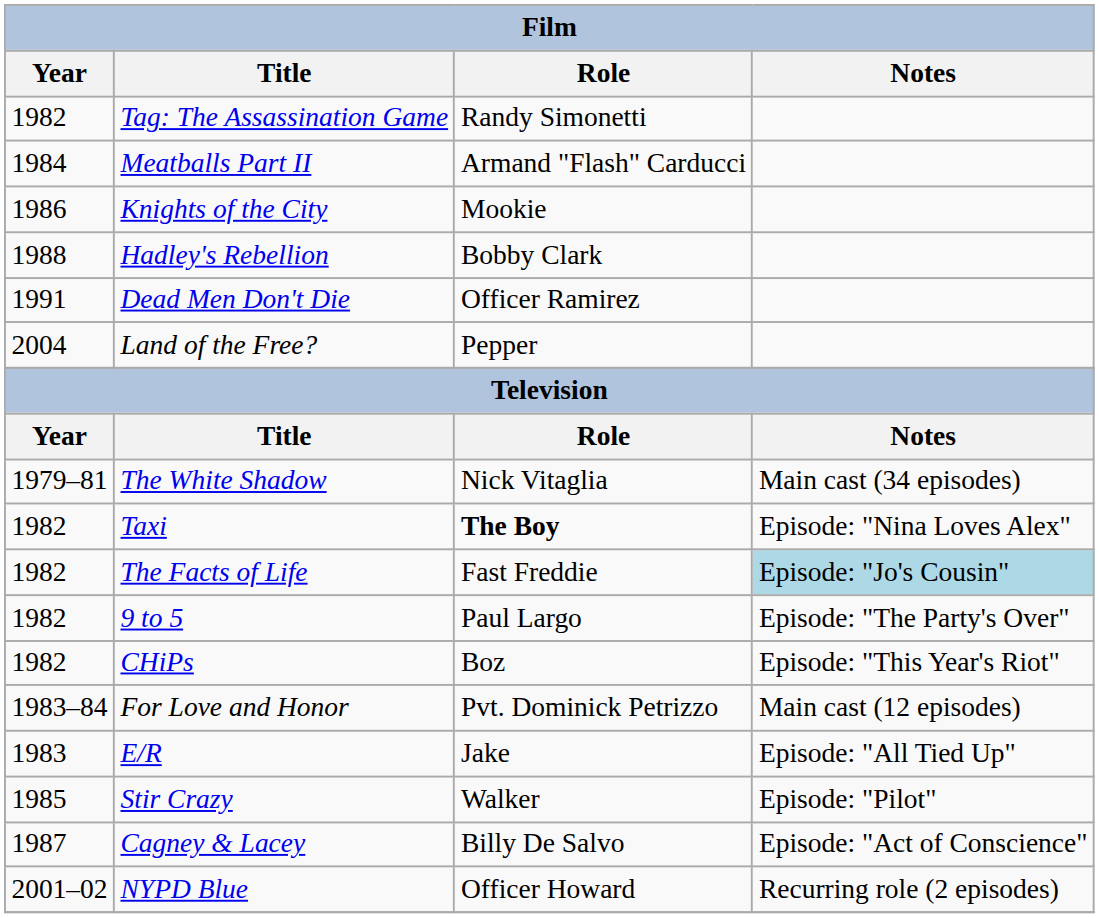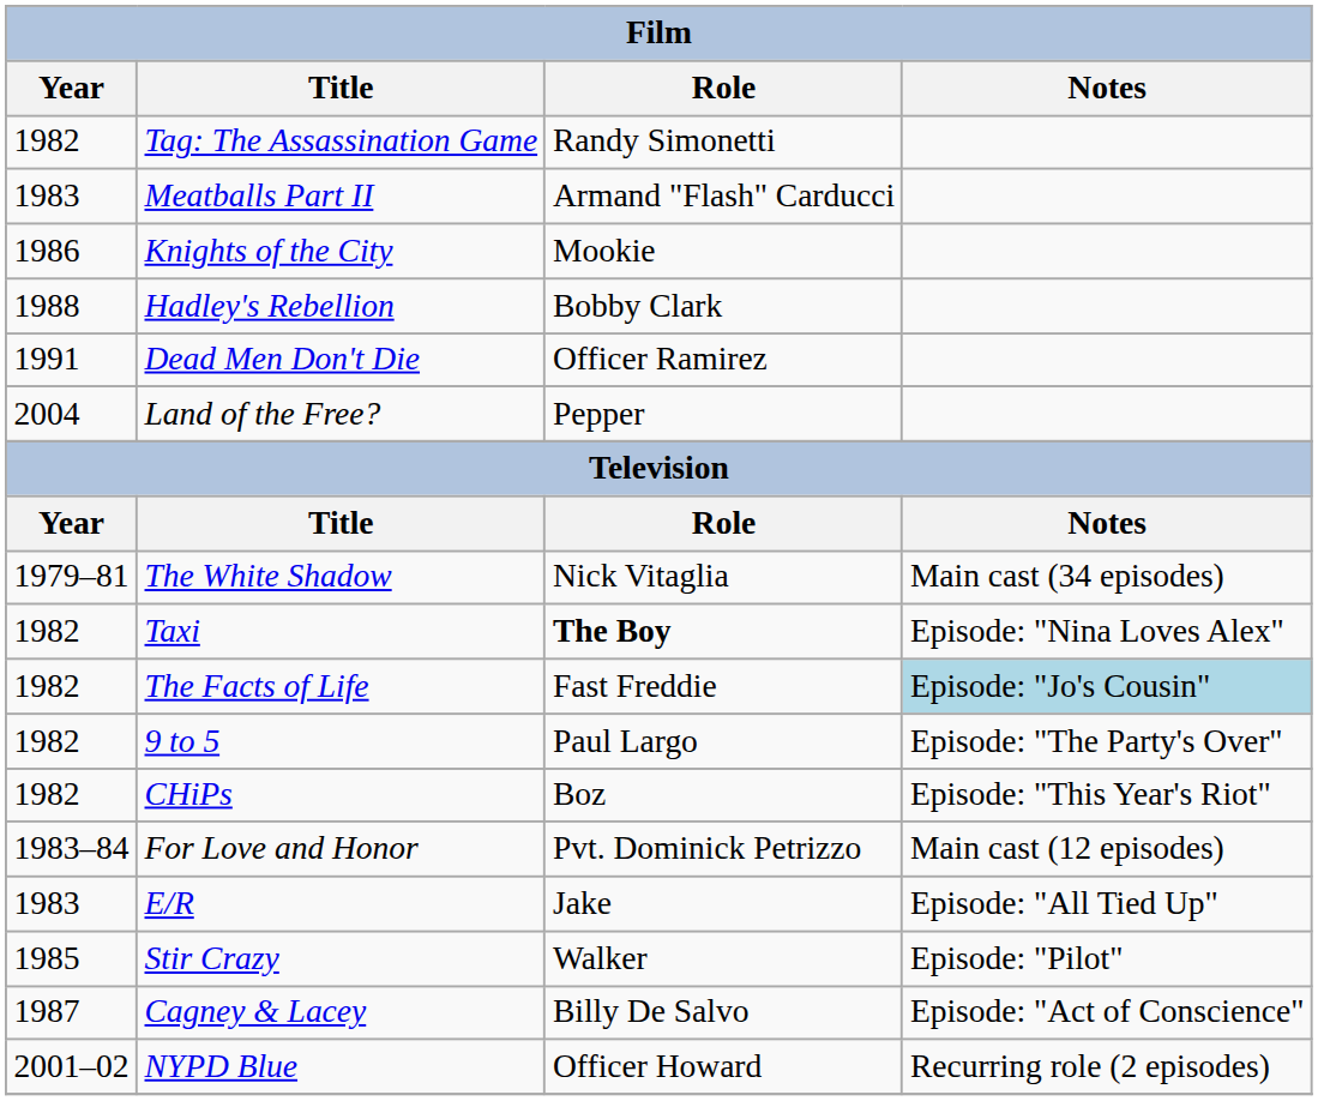 <table class="wikitable" style="font-size: 90%;">
 <tr>
 <th colspan="4" style="background: LightSteelBlue;">Film</th>
 </tr>
 <tr>
 <th>Year</th>
 <th>Title</th>
 <th>Role</th>
 <th>Notes</th>
 </tr>
 <tr>
 <td>1982</td>
 <td><em><a href='#'>Tag: The Assassination Game</a></em></td>
 <td>Randy Simonetti</td>
 <td></td>
 </tr>
 <tr>
-<td>1984</td>
+<td>1983</td>
 <td><em><a href='#'>Meatballs Part II</a></em></td>
 <td>Armand "Flash" Carducci</td>
 <td></td>
 </tr>
 <tr>
 <td>1986</td>
 <td><em><a href='#'>Knights of the City</a></em></td>
 <td>Mookie</td>
 <td></td>
 </tr>
 <tr>
 <td>1988</td>
 <td><em><a href='#'>Hadley's Rebellion</a></em></td>
 <td>Bobby Clark</td>
 <td></td>
 </tr>
 <tr>
 <td>1991</td>
 <td><em><a href='#'>Dead Men Don't Die</a></em></td>
 <td>Officer Ramirez</td>
 <td></td>
 </tr>
 <tr>
 <td>2004</td>
 <td><em>Land of the Free?</em></td>
 <td>Pepper</td>
 <td></td>
 </tr>
 <tr>
 </tr>
 <tr>
 <th colspan="4" style="background: LightSteelBlue;">Television</th>
 </tr>
 <tr>
 <th>Year</th>
 <th>Title</th>
 <th>Role</th>
 <th>Notes</th>
 </tr>
 <tr>
 <td>1979–81</td>
 <td><em><a href='#'>The White Shadow</a></em></td>
 <td>Nick Vitaglia</td>
 <td>Main cast (34 episodes)</td>
 </tr>
 <tr>
 <td>1982</td>
 <td><em><a href='#'>Taxi</a></em></td>
 <td><strong>The Boy</strong></td>
 <td>Episode: "Nina Loves Alex"</td>
 </tr>
 <tr>
 <td>1982</td>
 <td><em><a href='#'>The Facts of Life</a></em></td>
 <td>Fast Freddie</td>
 <td style="background: lightblue;">Episode: "Jo's Cousin"</td>
 </tr>
 <tr>
 <td>1982</td>
 <td><em><a href='#'>9 to 5</a></em></td>
 <td>Paul Largo</td>
 <td>Episode: "The Party's Over"</td>
 </tr>
 <tr>
 <td>1982</td>
 <td><em><a href='#'>CHiPs</a></em></td>
 <td>Boz</td>
 <td>Episode: "This Year's Riot"</td>
 </tr>
 <tr>
 <td>1983–84</td>
 <td><em>For Love and Honor</em></td>
 <td>Pvt. Dominick Petrizzo</td>
 <td>Main cast (12 episodes)</td>
 </tr>
 <tr>
 <td>1983</td>
 <td><em><a href='#'>E/R</a></em></td>
 <td>Jake</td>
 <td>Episode: "All Tied Up"</td>
 </tr>
 <tr>
 <td>1985</td>
 <td><em><a href='#'>Stir Crazy</a></em></td>
 <td>Walker</td>
 <td>Episode: "Pilot"</td>
 </tr>
 <tr>
 <td>1987</td>
 <td><em><a href='#'>Cagney & Lacey</a></em></td>
 <td>Billy De Salvo</td>
 <td>Episode: "Act of Conscience"</td>
 </tr>
 <tr>
 <td>2001–02</td>
 <td><em><a href='#'>NYPD Blue</a></em></td>
 <td>Officer Howard</td>
 <td>Recurring role (2 episodes)</td>
 </tr>
 <tr>
 </tr>
 </table>
